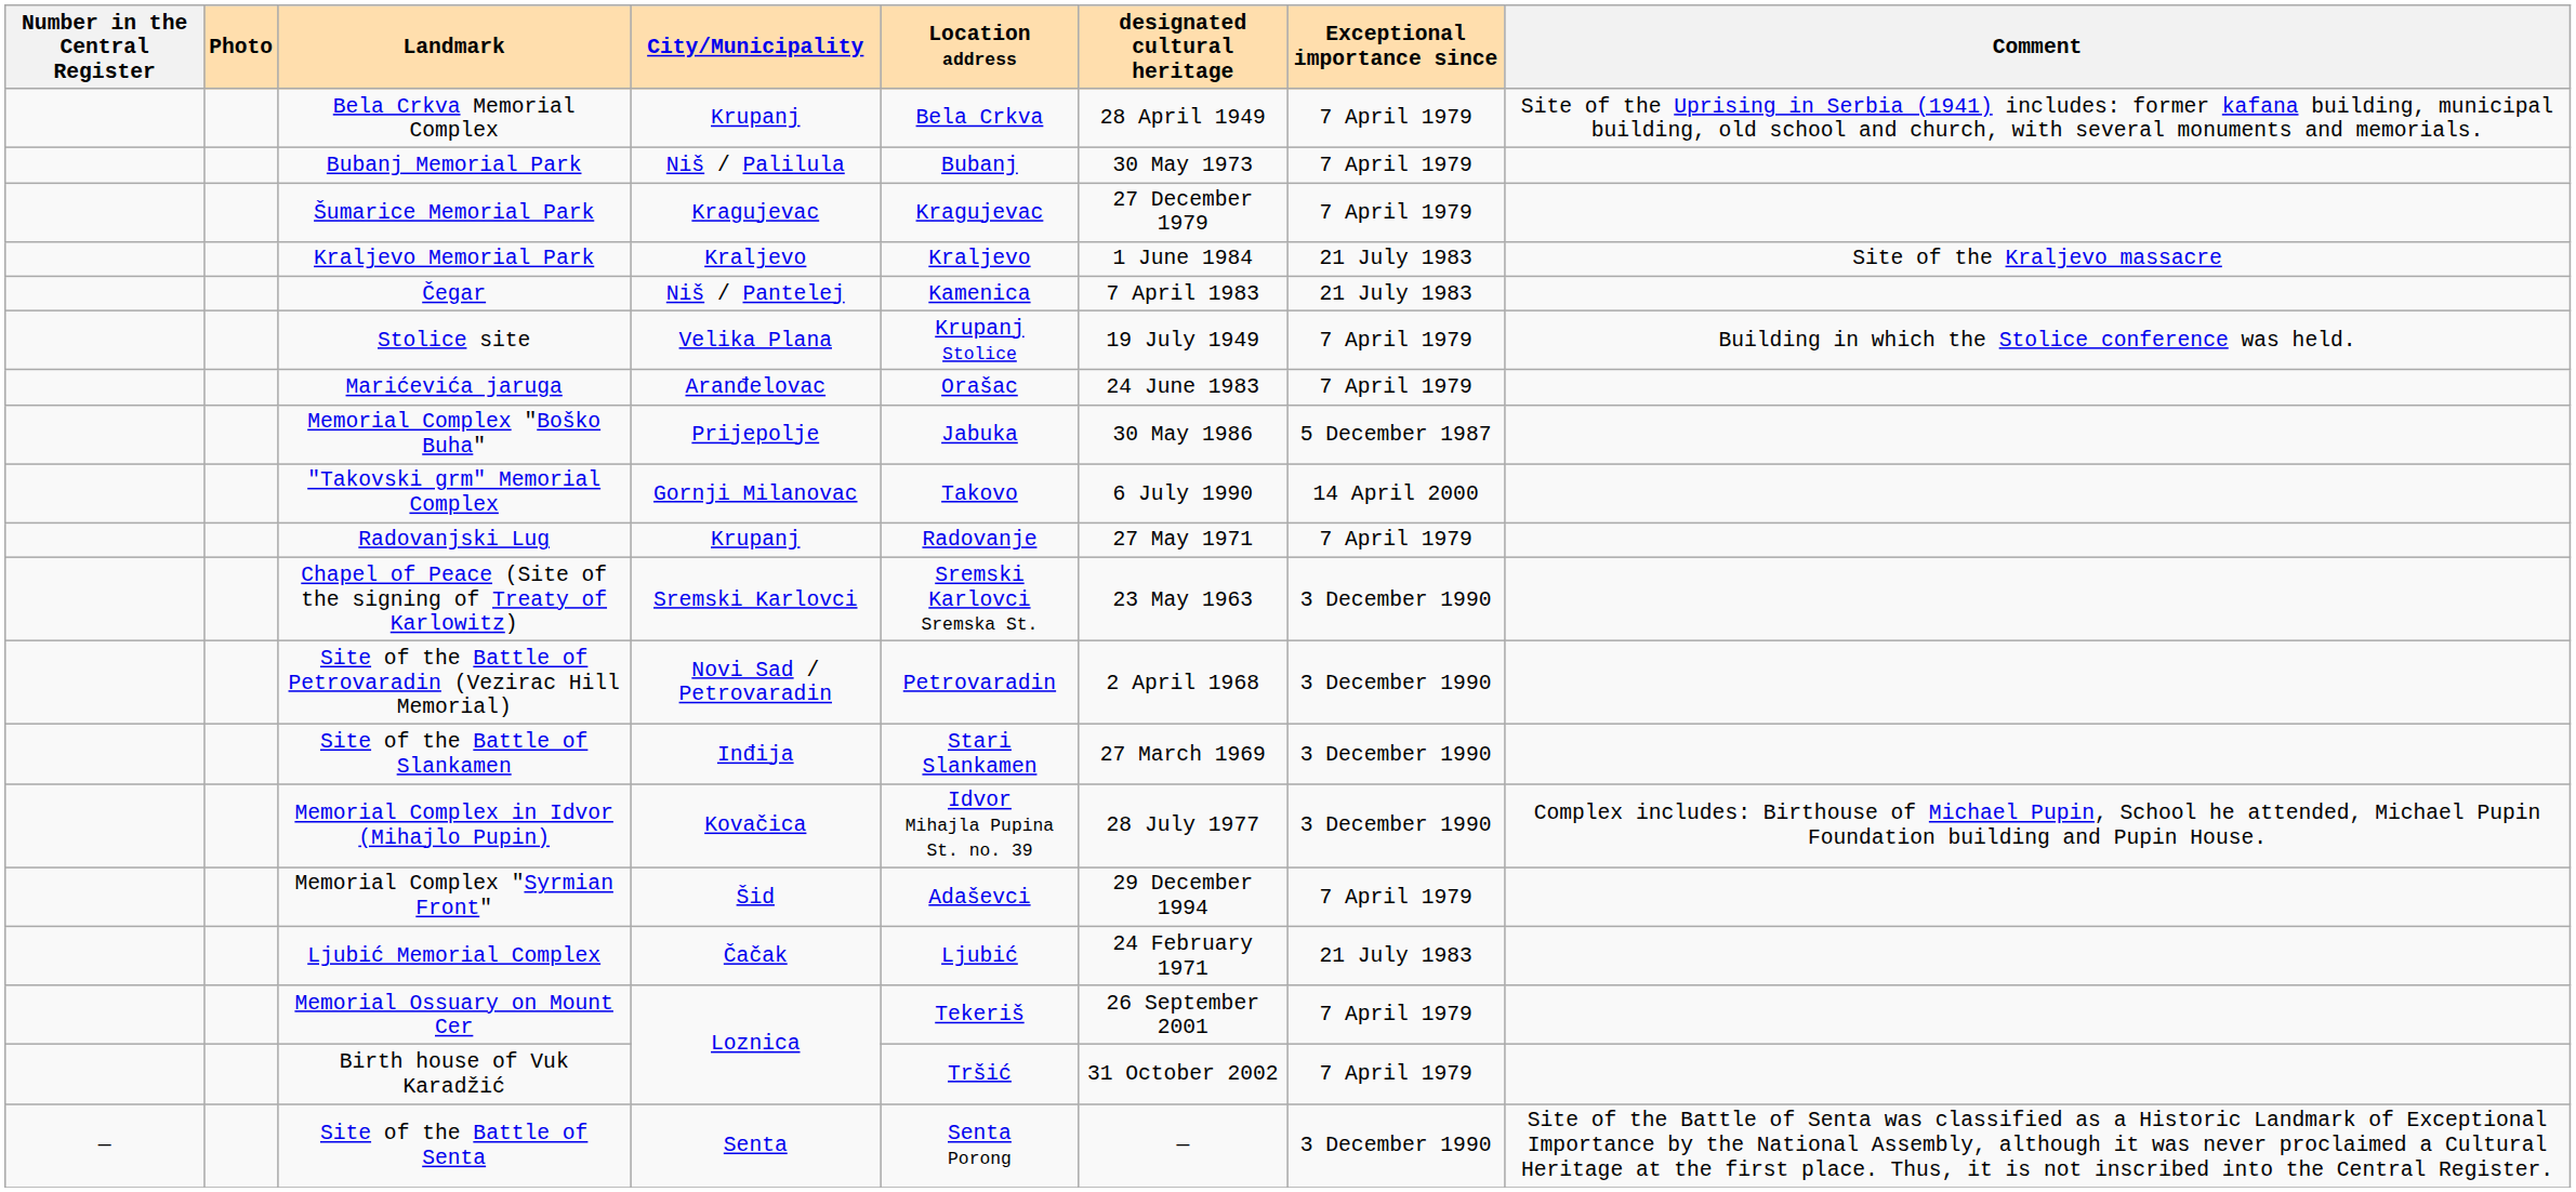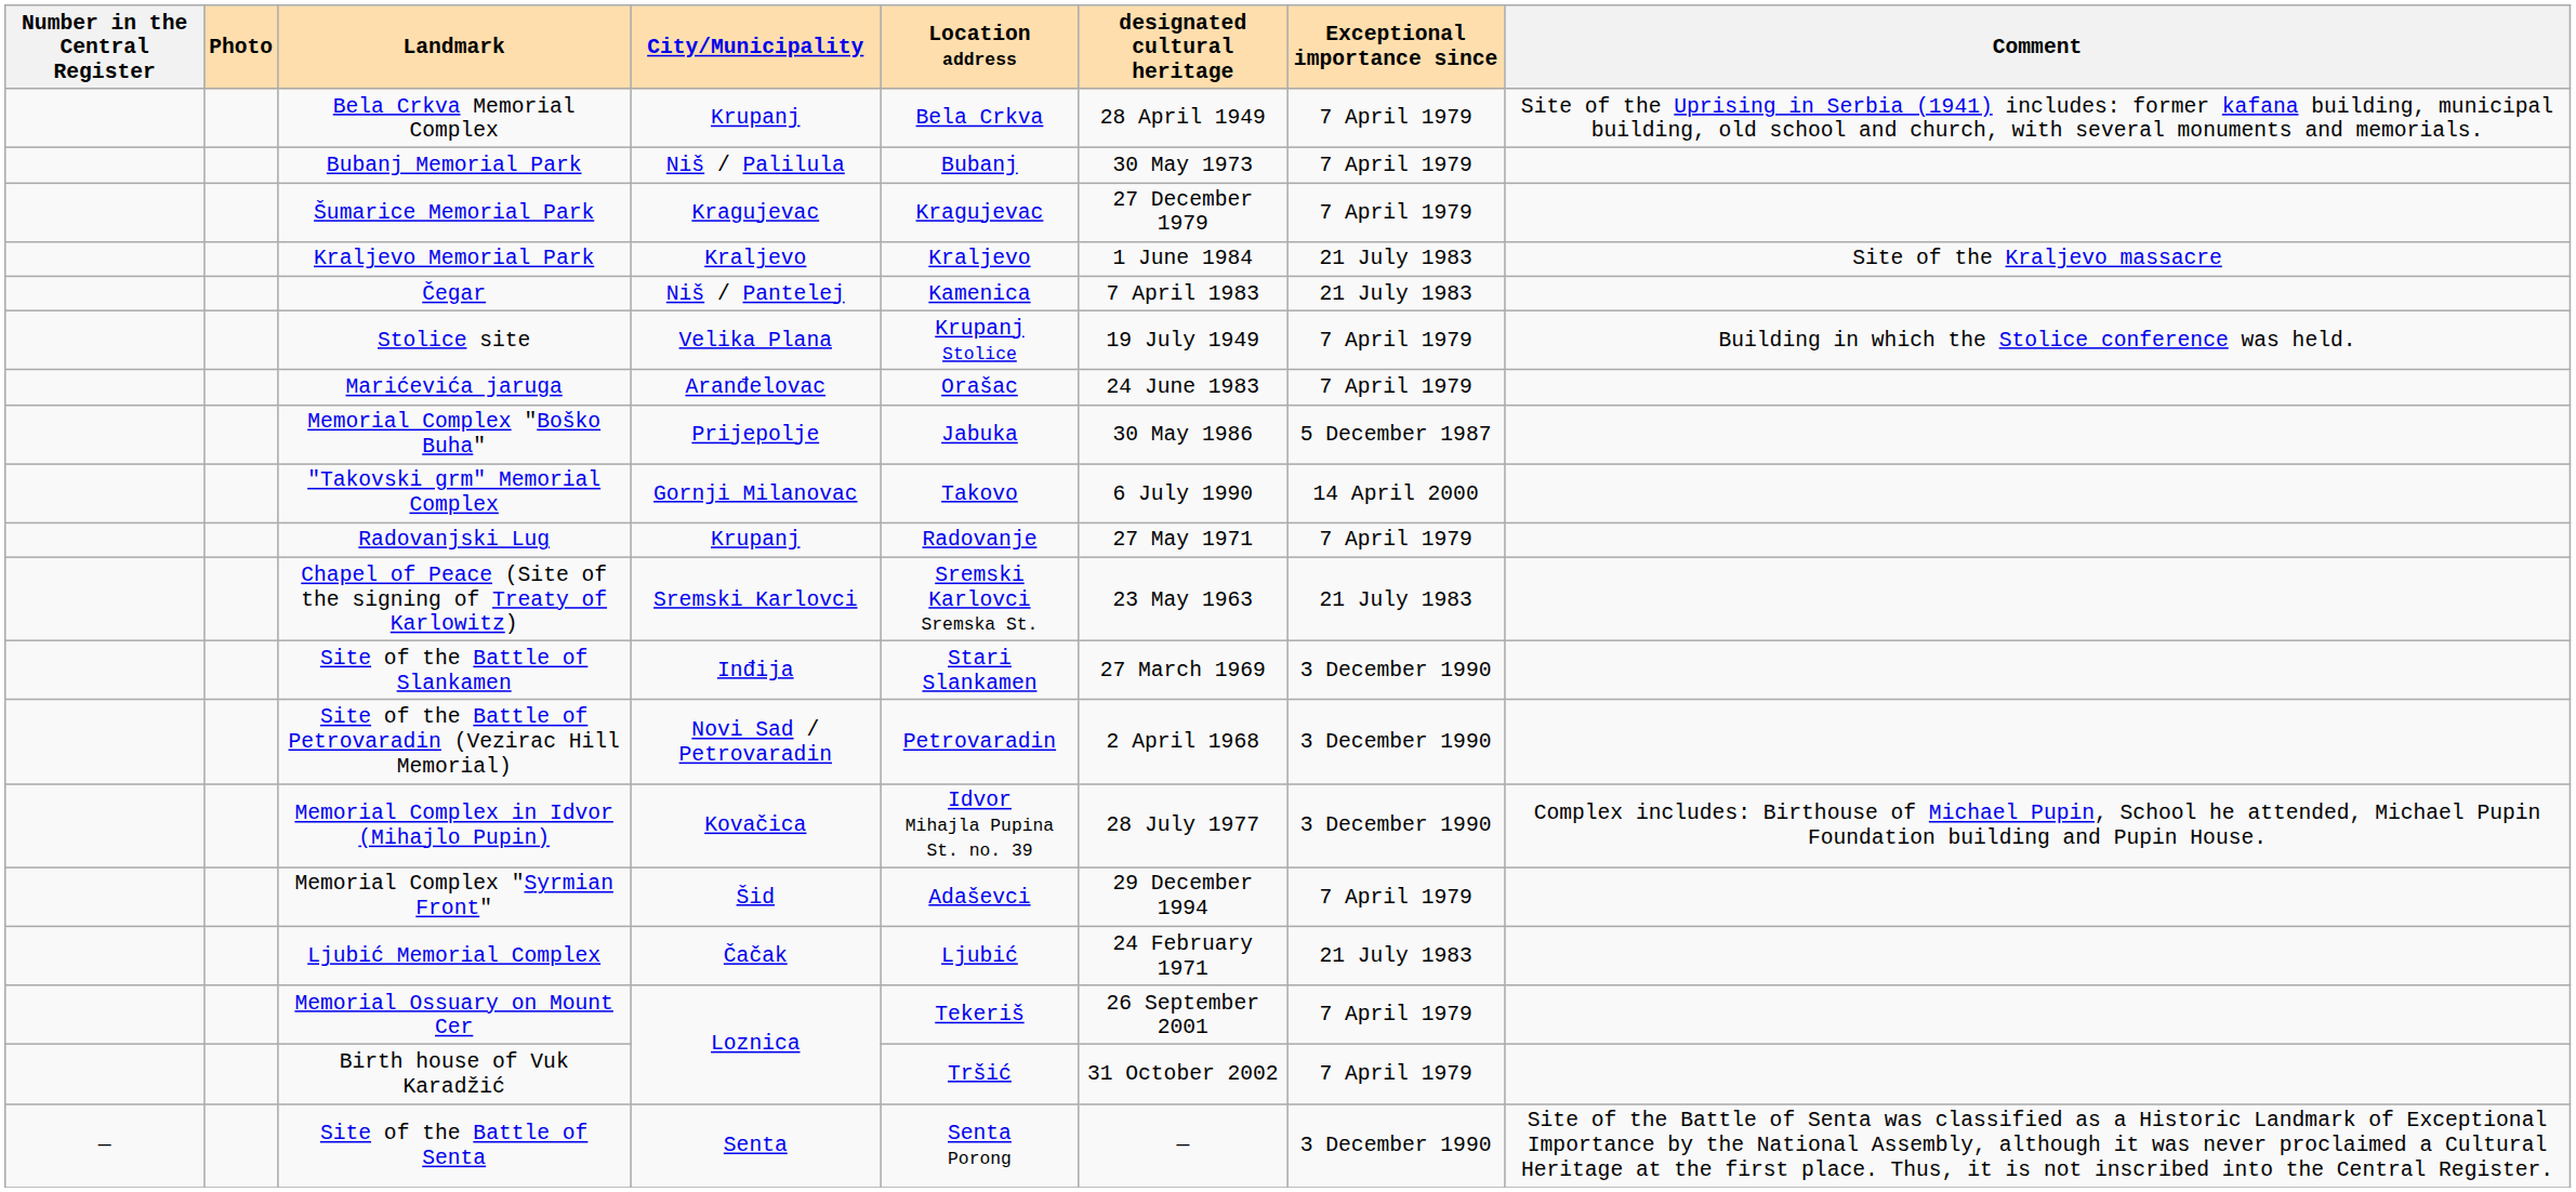 <table class="wikitable sortable" style="text-align:center">
 <tr>
 <th>Number in the Central Register</th>
 <th style="background:#FFDEAD;">Photo</th>
 <th style="background:#FFDEAD;">Landmark</th>
 <th style="background:#FFDEAD;"><a href='#'>City/Municipality</a></th>
 <th style="background:#FFDEAD;">Location<br><small>address</small></th>
 <th style="background:#FFDEAD;">designated cultural heritage</th>
 <th style="background:#FFDEAD;">Exceptional importance since</th>
 <th>Comment</th>
 </tr>
 <tr>
 <td></td>
 <td></td>
 <td><a href='#'>Bela Crkva</a> Memorial Complex</td>
 <td><a href='#'>Krupanj</a></td>
 <td><a href='#'>Bela Crkva</a></td>
 <td>28 April 1949</td>
 <td>7 April 1979</td>
 <td>Site of the <a href='#'>Uprising in Serbia (1941)</a> includes: former <a href='#'>kafana</a> building, municipal building, old school and church, with several monuments and memorials.</td>
 </tr>
 <tr>
 <td></td>
 <td></td>
 <td><a href='#'>Bubanj Memorial Park</a></td>
 <td><a href='#'>Niš</a> / <a href='#'>Palilula</a></td>
 <td><a href='#'>Bubanj</a></td>
 <td>30 May 1973</td>
 <td>7 April 1979</td>
 </tr>
 <tr>
 <td></td>
 <td></td>
 <td><a href='#'>Šumarice Memorial Park</a></td>
 <td><a href='#'>Kragujevac</a></td>
 <td><a href='#'>Kragujevac</a></td>
 <td>27 December 1979</td>
 <td>7 April 1979</td>
 <td></td>
 </tr>
 <tr>
 <td></td>
 <td></td>
 <td><a href='#'>Kraljevo Memorial Park</a></td>
 <td><a href='#'>Kraljevo</a></td>
 <td><a href='#'>Kraljevo</a></td>
 <td>1 June 1984</td>
 <td>21 July 1983</td>
 <td>Site of the <a href='#'>Kraljevo massacre</a></td>
 </tr>
 <tr>
 <td></td>
 <td></td>
 <td><a href='#'>Čegar</a></td>
 <td><a href='#'>Niš</a> / <a href='#'>Pantelej</a></td>
 <td><a href='#'>Kamenica</a></td>
 <td>7 April 1983</td>
 <td>21 July 1983</td>
 <td></td>
 </tr>
 <tr>
 <td></td>
 <td></td>
 <td><a href='#'>Stolice</a> site</td>
 <td><a href='#'>Velika Plana</a></td>
 <td><a href='#'>Krupanj</a><br><small><a href='#'>Stolice</a></small></td>
 <td>19 July 1949</td>
 <td>7 April 1979</td>
 <td>Building in which the <a href='#'>Stolice conference</a> was held.</td>
 </tr>
 <tr>
 <td></td>
 <td></td>
 <td><a href='#'>Marićevića jaruga</a></td>
 <td><a href='#'>Aranđelovac</a></td>
 <td><a href='#'>Orašac</a></td>
 <td>24 June 1983</td>
 <td>7 April 1979</td>
 <td></td>
 </tr>
 <tr>
 <td></td>
 <td></td>
 <td><a href='#'>Memorial Complex</a> "<a href='#'>Boško Buha</a>"</td>
 <td><a href='#'>Prijepolje</a></td>
 <td><a href='#'>Jabuka</a></td>
 <td>30 May 1986</td>
 <td>5 December 1987</td>
 <td></td>
 </tr>
 <tr>
 <td></td>
 <td></td>
 <td><a href='#'>"Takovski grm" Memorial Complex</a></td>
 <td><a href='#'>Gornji Milanovac</a></td>
 <td><a href='#'>Takovo</a></td>
 <td>6 July 1990</td>
 <td>14 April 2000</td>
 <td></td>
 </tr>
 <tr>
 <td></td>
 <td></td>
 <td><a href='#'>Radovanjski Lug</a></td>
 <td><a href='#'>Krupanj</a></td>
 <td><a href='#'>Radovanje</a></td>
 <td>27 May 1971</td>
 <td>7 April 1979</td>
 <td></td>
 </tr>
 <tr>
 <td></td>
 <td></td>
 <td><a href='#'>Chapel of Peace</a> (Site of the signing of <a href='#'>Treaty of Karlowitz</a>)</td>
 <td><a href='#'>Sremski Karlovci</a></td>
 <td><a href='#'>Sremski Karlovci</a><br><small>Sremska St.</small></td>
 <td>23 May 1963</td>
+<td>21 July 1983</td>
+<td></td>
+</tr>
+<tr>
+<td></td>
+<td></td>
+<td><a href='#'>Site</a> of the <a href='#'>Battle of Slankamen</a></td>
+<td><a href='#'>Inđija</a></td>
+<td><a href='#'>Stari Slankamen</a></td>
+<td>27 March 1969</td>
 <td>3 December 1990</td>
 <td></td>
 </tr>
 <tr>
 <td></td>
 <td></td>
 <td><a href='#'>Site</a> of the <a href='#'>Battle of Petrovaradin</a> (Vezirac Hill Memorial)</td>
 <td><a href='#'>Novi Sad</a> / <a href='#'>Petrovaradin</a></td>
 <td><a href='#'>Petrovaradin</a></td>
 <td>2 April 1968</td>
-<td>3 December 1990</td>
-<td></td>
-</tr>
-<tr>
-<td></td>
-<td></td>
-<td><a href='#'>Site</a> of the <a href='#'>Battle of Slankamen</a></td>
-<td><a href='#'>Inđija</a></td>
-<td><a href='#'>Stari Slankamen</a></td>
-<td>27 March 1969</td>
 <td>3 December 1990</td>
 <td></td>
 </tr>
 <tr>
 <td></td>
 <td></td>
 <td><a href='#'>Memorial Complex in Idvor (Mihajlo Pupin)</a></td>
 <td><a href='#'>Kovačica</a></td>
 <td><a href='#'>Idvor</a><br><small>Mihajla Pupina St. no. 39</small></td>
 <td>28 July 1977</td>
 <td>3 December 1990</td>
 <td>Complex includes: Birthouse of <a href='#'>Michael Pupin</a>, School he attended, Michael Pupin Foundation building and Pupin House.</td>
 </tr>
 <tr>
 <td></td>
 <td></td>
 <td>Memorial Complex "<a href='#'>Syrmian Front</a>"</td>
 <td><a href='#'>Šid</a></td>
 <td><a href='#'>Adaševci</a></td>
 <td>29 December 1994</td>
 <td>7 April 1979</td>
 <td></td>
 </tr>
 <tr>
 <td></td>
 <td></td>
 <td><a href='#'>Ljubić Memorial Complex</a></td>
 <td><a href='#'>Čačak</a></td>
 <td><a href='#'>Ljubić</a></td>
 <td>24 February 1971</td>
 <td>21 July 1983</td>
 <td></td>
 </tr>
 <tr>
 <td></td>
 <td></td>
 <td><a href='#'>Memorial Ossuary on Mount Cer</a></td>
 <td rowspan="2"><a href='#'>Loznica</a></td>
 <td><a href='#'>Tekeriš</a></td>
 <td>26 September 2001</td>
 <td>7 April 1979</td>
 <td></td>
 </tr>
 <tr>
 <td></td>
 <td></td>
 <td>Birth house of Vuk Karadžić</td>
 <td><a href='#'>Tršić</a></td>
 <td>31 October 2002</td>
 <td>7 April 1979</td>
 <td></td>
 </tr>
 <tr>
 <td>—</td>
 <td></td>
 <td><a href='#'>Site</a> of the <a href='#'>Battle of Senta</a></td>
 <td><a href='#'>Senta</a></td>
 <td><a href='#'>Senta</a><br><small>Porong</small></td>
 <td>—</td>
 <td>3 December 1990</td>
 <td>Site of the Battle of Senta was classified as a Historic Landmark of Exceptional Importance by the National Assembly, although it was never proclaimed a Cultural Heritage at the first place. Thus, it is not inscribed into the Central Register.</td>
 </tr>
 </table>
